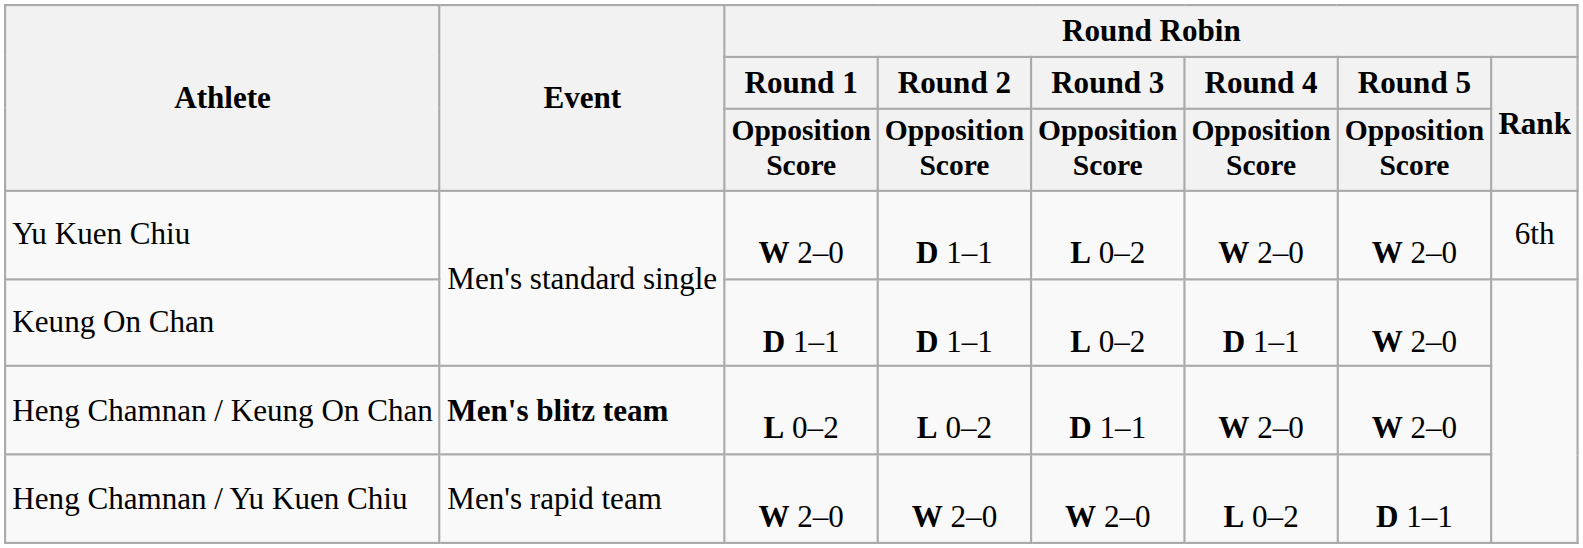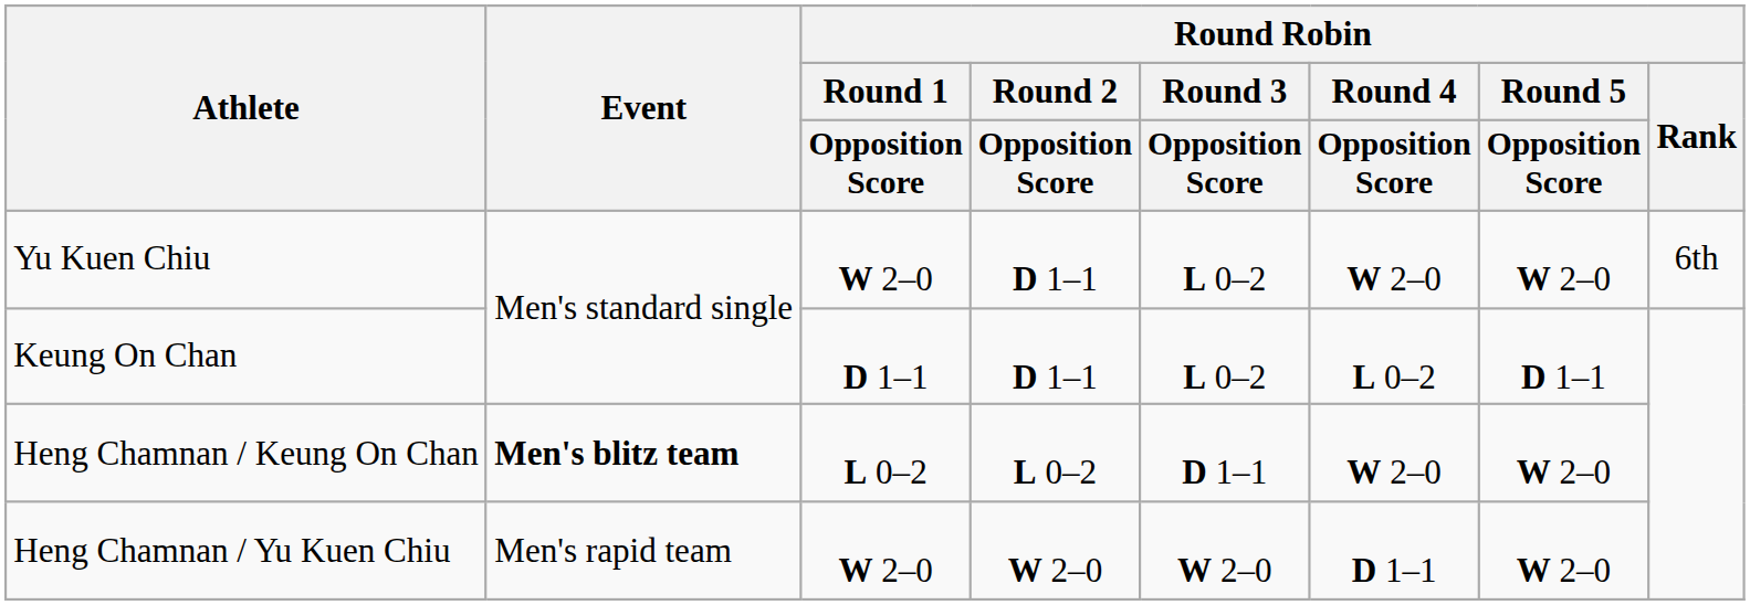 <table class="wikitable" style="font-size:90%">
 <tr>
 <th rowspan=3>Athlete</th>
 <th rowspan=3>Event</th>
 <th colspan=6>Round Robin</th>
 </tr>
 <tr>
 <th>Round 1</th>
 <th>Round 2</th>
 <th>Round 3</th>
 <th>Round 4</th>
 <th>Round 5</th>
 <th rowspan=2>Rank</th>
 </tr>
 <tr style="font-size:95%" align="center">
 <th>Opposition<br>Score</th>
 <th>Opposition<br>Score</th>
 <th>Opposition<br>Score</th>
 <th>Opposition<br>Score</th>
 <th>Opposition<br>Score</th>
 </tr>
 <tr align=center>
 <td align=left>Yu Kuen Chiu</td>
 <td rowspan=2 align=left>Men's standard single</td>
 <td><br><strong>W</strong> 2–0</td>
 <td><br><strong>D</strong> 1–1</td>
 <td><br><strong>L</strong> 0–2</td>
 <td><br><strong>W</strong> 2–0</td>
 <td><br><strong>W</strong> 2–0</td>
 <td>6th</td>
 </tr>
 <tr align=center>
 <td align=left>Keung On Chan</td>
 <td><br><strong>D</strong> 1–1</td>
 <td><br><strong>D</strong> 1–1</td>
 <td><br><strong>L</strong> 0–2</td>
+<td><br><strong>L</strong> 0–2</td>
 <td><br><strong>D</strong> 1–1</td>
-<td><br><strong>W</strong> 2–0</td>
 <td rowspan=3></td>
 </tr>
 <tr align=center>
 <td align=left>Heng Chamnan / Keung On Chan</td>
 <td align=left><strong>Men's blitz team</strong></td>
 <td><br><strong>L</strong> 0–2</td>
 <td><br><strong>L</strong> 0–2</td>
 <td><br><strong>D</strong> 1–1</td>
 <td><br><strong>W</strong> 2–0</td>
 <td><br><strong>W</strong> 2–0</td>
 </tr>
 <tr align=center>
 <td align=left>Heng Chamnan / Yu Kuen Chiu</td>
 <td align=left>Men's rapid team</td>
 <td><br><strong>W</strong> 2–0</td>
 <td><br><strong>W</strong> 2–0</td>
 <td><br><strong>W</strong> 2–0</td>
-<td><br><strong>L</strong> 0–2</td>
 <td><br><strong>D</strong> 1–1</td>
+<td><br><strong>W</strong> 2–0</td>
 </tr>
 </table>
